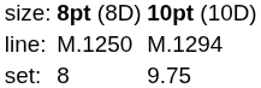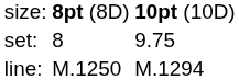 <table style="margin-left:40px;">
 <tr>
 <td>size:</td>
 <td><strong>8pt</strong> (8D)</td>
 <td><strong>10pt</strong> (10D)</td>
 </tr>
 <tr>
+<td>set:</td>
+<td>8</td>
+<td>9.75</td>
+</tr>
+<tr>
 <td>line:</td>
 <td>M.1250</td>
 <td>M.1294</td>
 </tr>
-<tr>
-<td>set:</td>
-<td>8</td>
-<td>9.75</td>
-</tr>
 </table>
